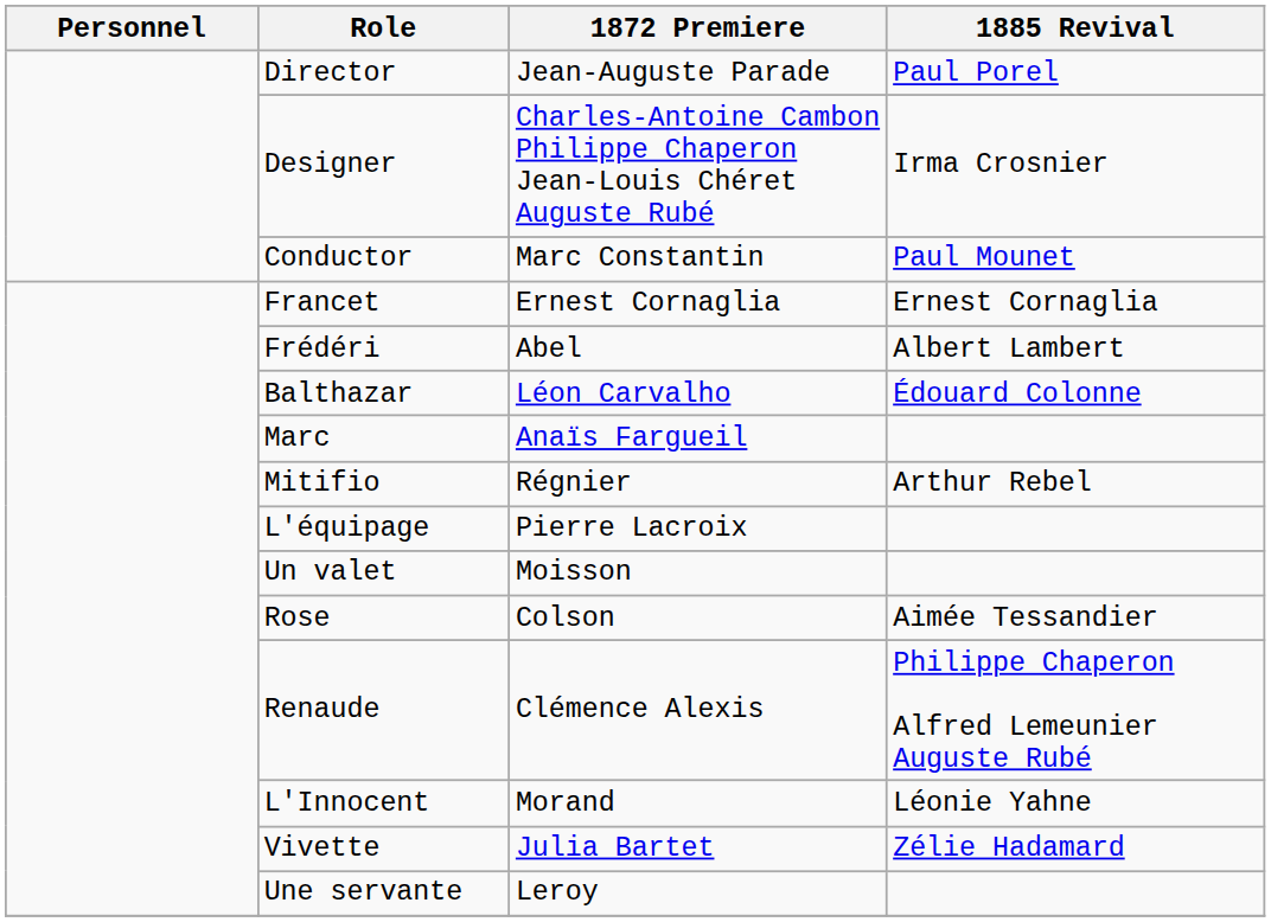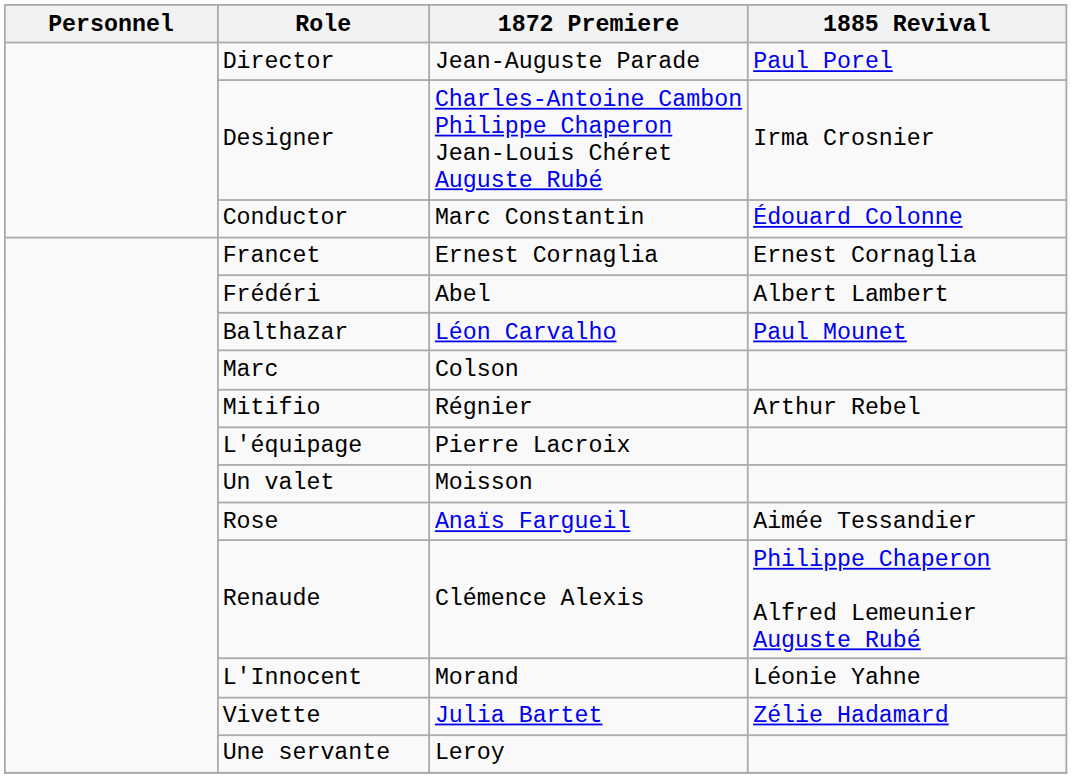 <table class="wikitable" border="1"; style="text-align: left"; style="width:50em; font-size:90%; line-height:1.5">
 <tr>
 <th style="width:20%;">Personnel</th>
 <th style-"width:20%;">Role</th>
 <th style="width:30%;">1872 Premiere</th>
 <th style="width:30%;">1885 Revival</th>
 </tr>
 <tr>
 <td rowspan=3></td>
 <td>Director</td>
 <td>Jean-Auguste Parade</td>
 <td><a href='#'>Paul Porel</a></td>
 </tr>
 <tr>
 <td>Designer</td>
 <td><a href='#'>Charles-Antoine Cambon</a><br><a href='#'>Philippe Chaperon</a><br>Jean-Louis Chéret<br><a href='#'>Auguste Rubé</a></td>
 <td>Irma Crosnier</td>
 </tr>
 <tr>
 <td>Conductor</td>
 <td>Marc Constantin</td>
-<td><a href='#'>Paul Mounet</a></td>
+<td><a href='#'>Édouard Colonne</a></td>
 </tr>
 <tr>
 <td rowspan=12></td>
 <td>Francet</td>
 <td>Ernest Cornaglia</td>
 <td>Ernest Cornaglia</td>
 </tr>
 <tr>
 <td>Frédéri</td>
 <td>Abel</td>
 <td>Albert Lambert</td>
 </tr>
 <tr>
 <td>Balthazar</td>
 <td><a href='#'>Léon Carvalho</a></td>
-<td><a href='#'>Édouard Colonne</a></td>
+<td><a href='#'>Paul Mounet</a></td>
 </tr>
 <tr>
 <td>Marc</td>
-<td><a href='#'>Anaïs Fargueil</a></td>
+<td>Colson</td>
 <td></td>
 </tr>
 <tr>
 <td>Mitifio</td>
 <td>Régnier</td>
 <td>Arthur Rebel</td>
 </tr>
 <tr>
 <td>L'équipage</td>
 <td>Pierre Lacroix</td>
 <td></td>
 </tr>
 <tr>
 <td>Un valet</td>
 <td>Moisson</td>
 <td></td>
 </tr>
 <tr>
 <td>Rose</td>
-<td>Colson</td>
+<td><a href='#'>Anaïs Fargueil</a></td>
 <td>Aimée Tessandier</td>
 </tr>
 <tr>
 <td>Renaude</td>
 <td>Clémence Alexis</td>
 <td><a href='#'>Philippe Chaperon</a><br><br>Alfred Lemeunier<br><a href='#'>Auguste Rubé</a></td>
 </tr>
 <tr>
 <td>L'Innocent</td>
 <td>Morand</td>
 <td>Léonie Yahne</td>
 </tr>
 <tr>
 <td>Vivette</td>
 <td><a href='#'>Julia Bartet</a></td>
 <td><a href='#'>Zélie Hadamard</a></td>
 </tr>
 <tr>
 <td>Une servante</td>
 <td>Leroy</td>
 <td></td>
 </tr>
 <tr>
 </tr>
 </table>
